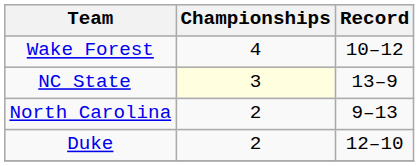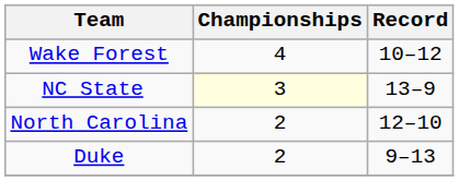 <table class="wikitable" style="text-align: center; font-size:95%">
 <tr>
 <th>Team</th>
 <th>Championships</th>
 <th>Record</th>
 </tr>
 <tr>
 <td><a href='#'>Wake Forest</a></td>
 <td>4</td>
 <td>10–12</td>
 </tr>
 <tr>
 <td><a href='#'>NC State</a> </td>
 <td style="background: lightyellow;">3</td>
 <td>13–9</td>
 </tr>
 <tr>
 <td><a href='#'>North Carolina</a></td>
 <td>2</td>
-<td>9–13</td>
+<td>12–10</td>
 </tr>
 <tr>
 <td><a href='#'>Duke</a></td>
 <td>2</td>
-<td>12–10</td>
+<td>9–13</td>
 </tr>
 <tr>
 </tr>
 </table>
